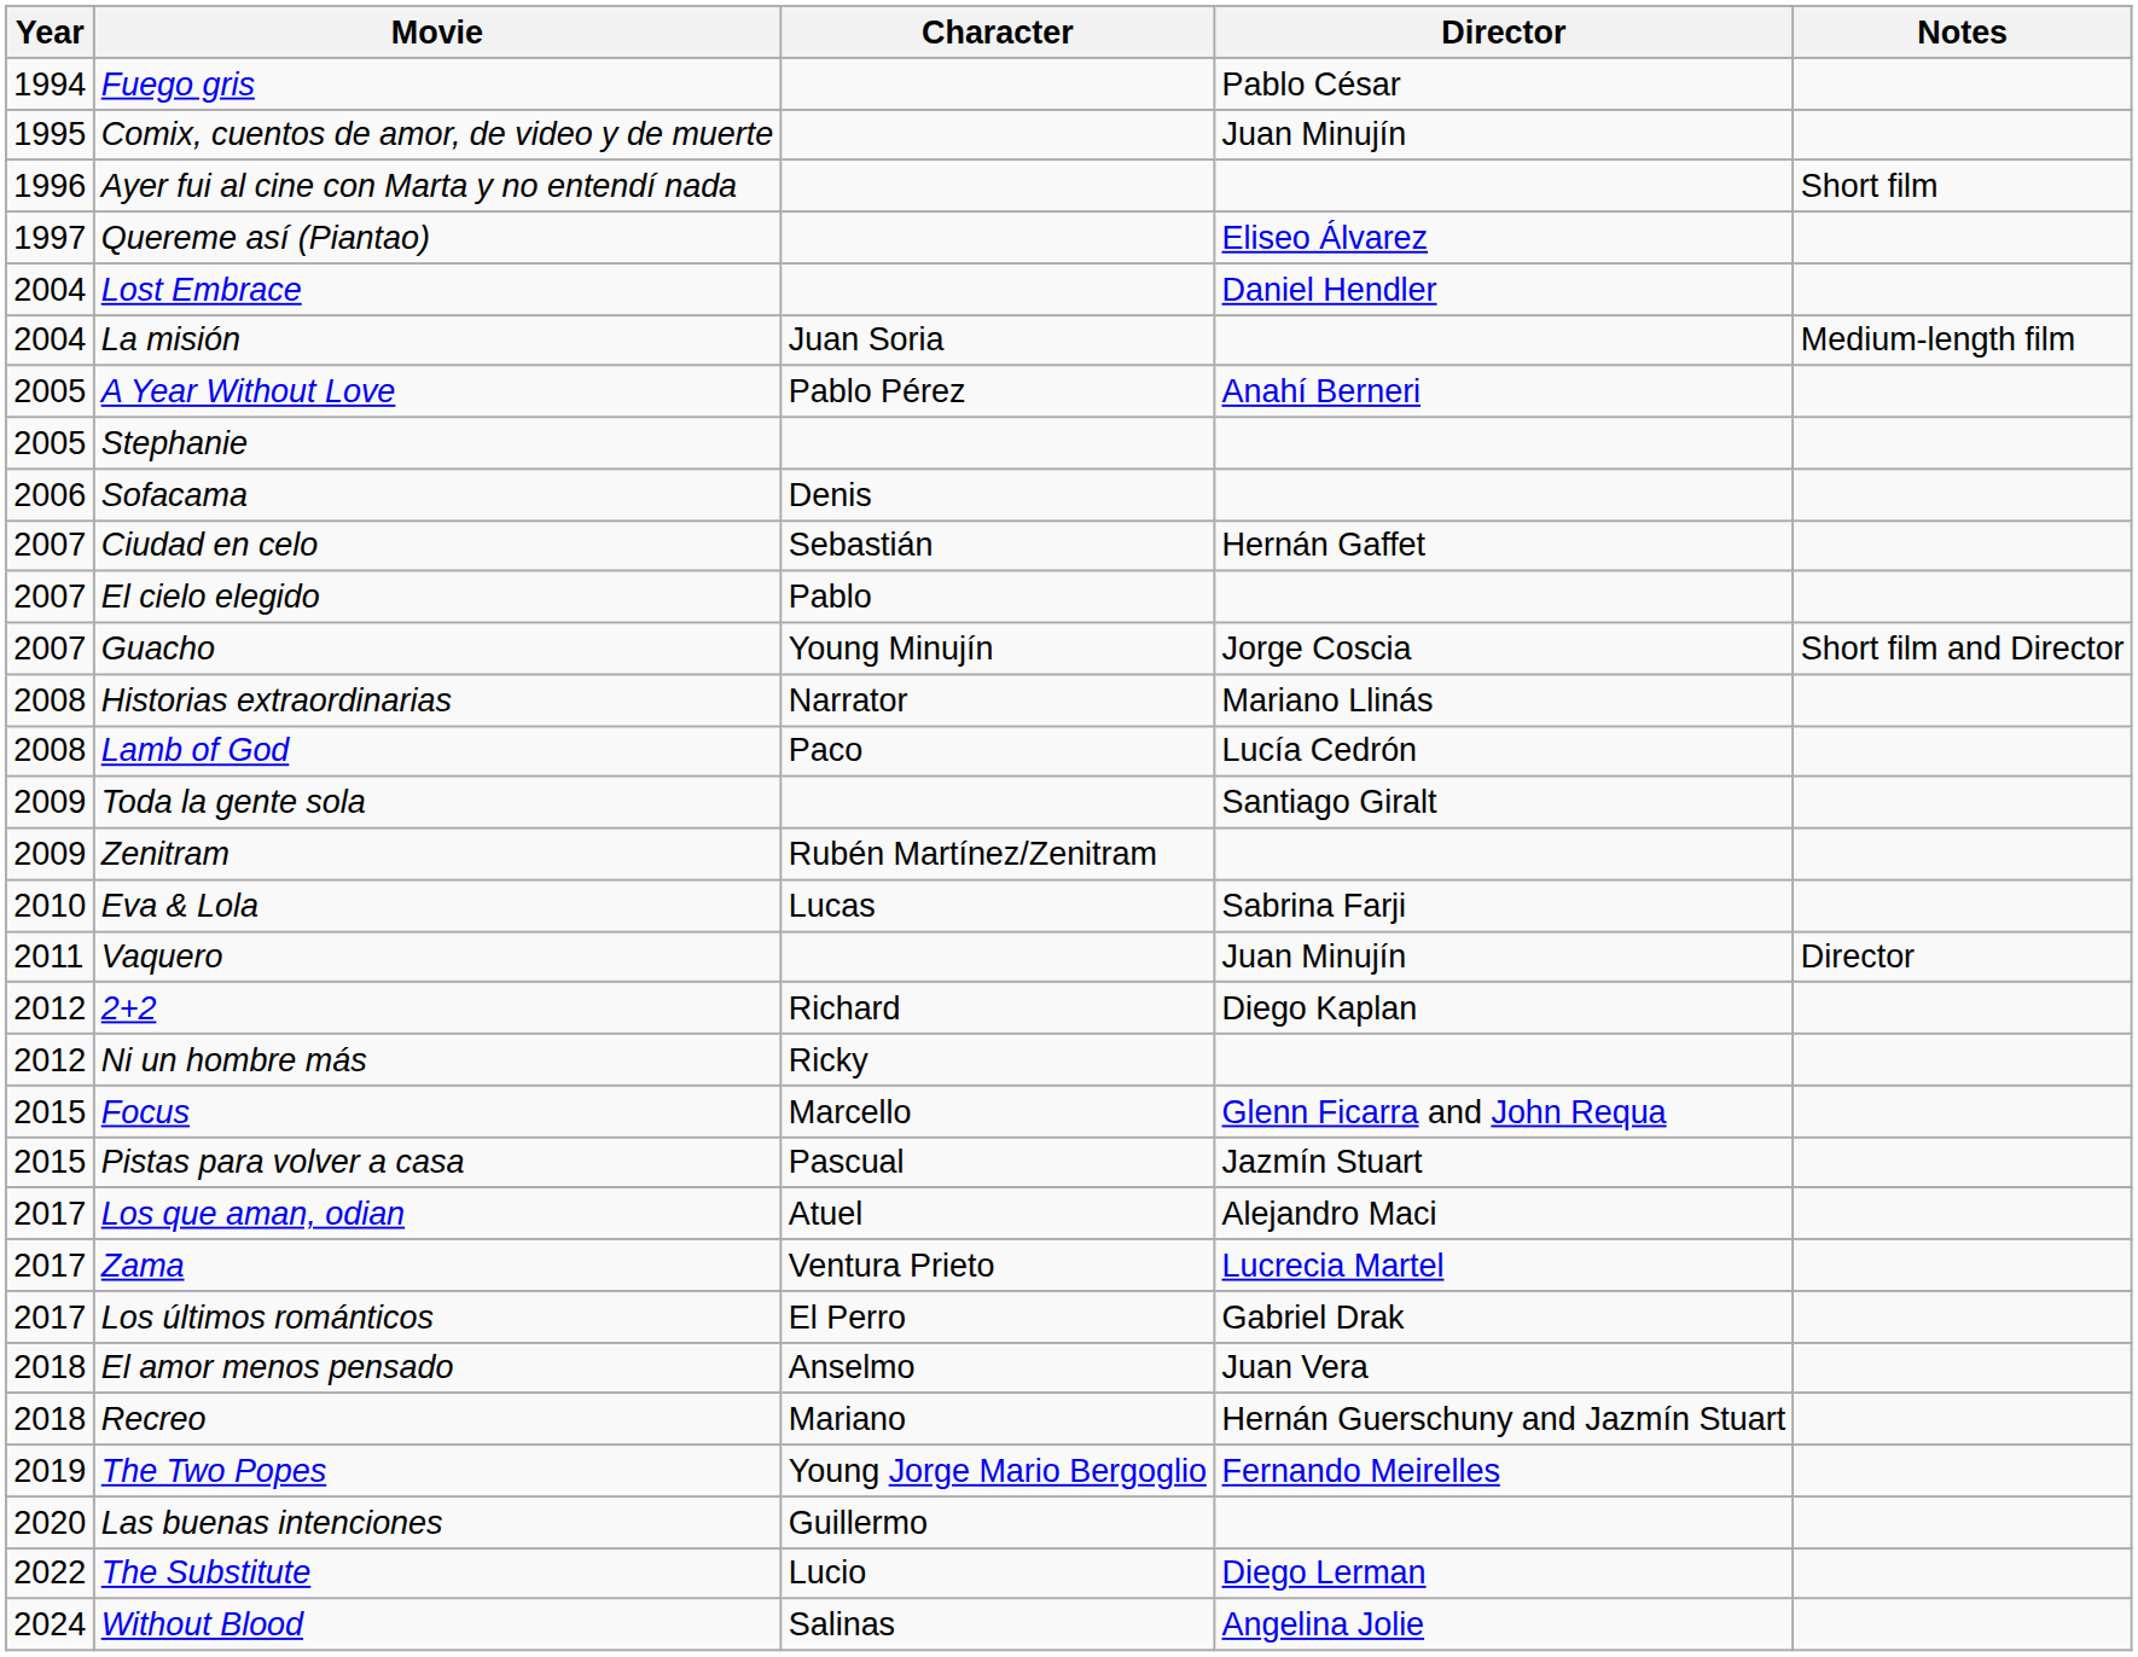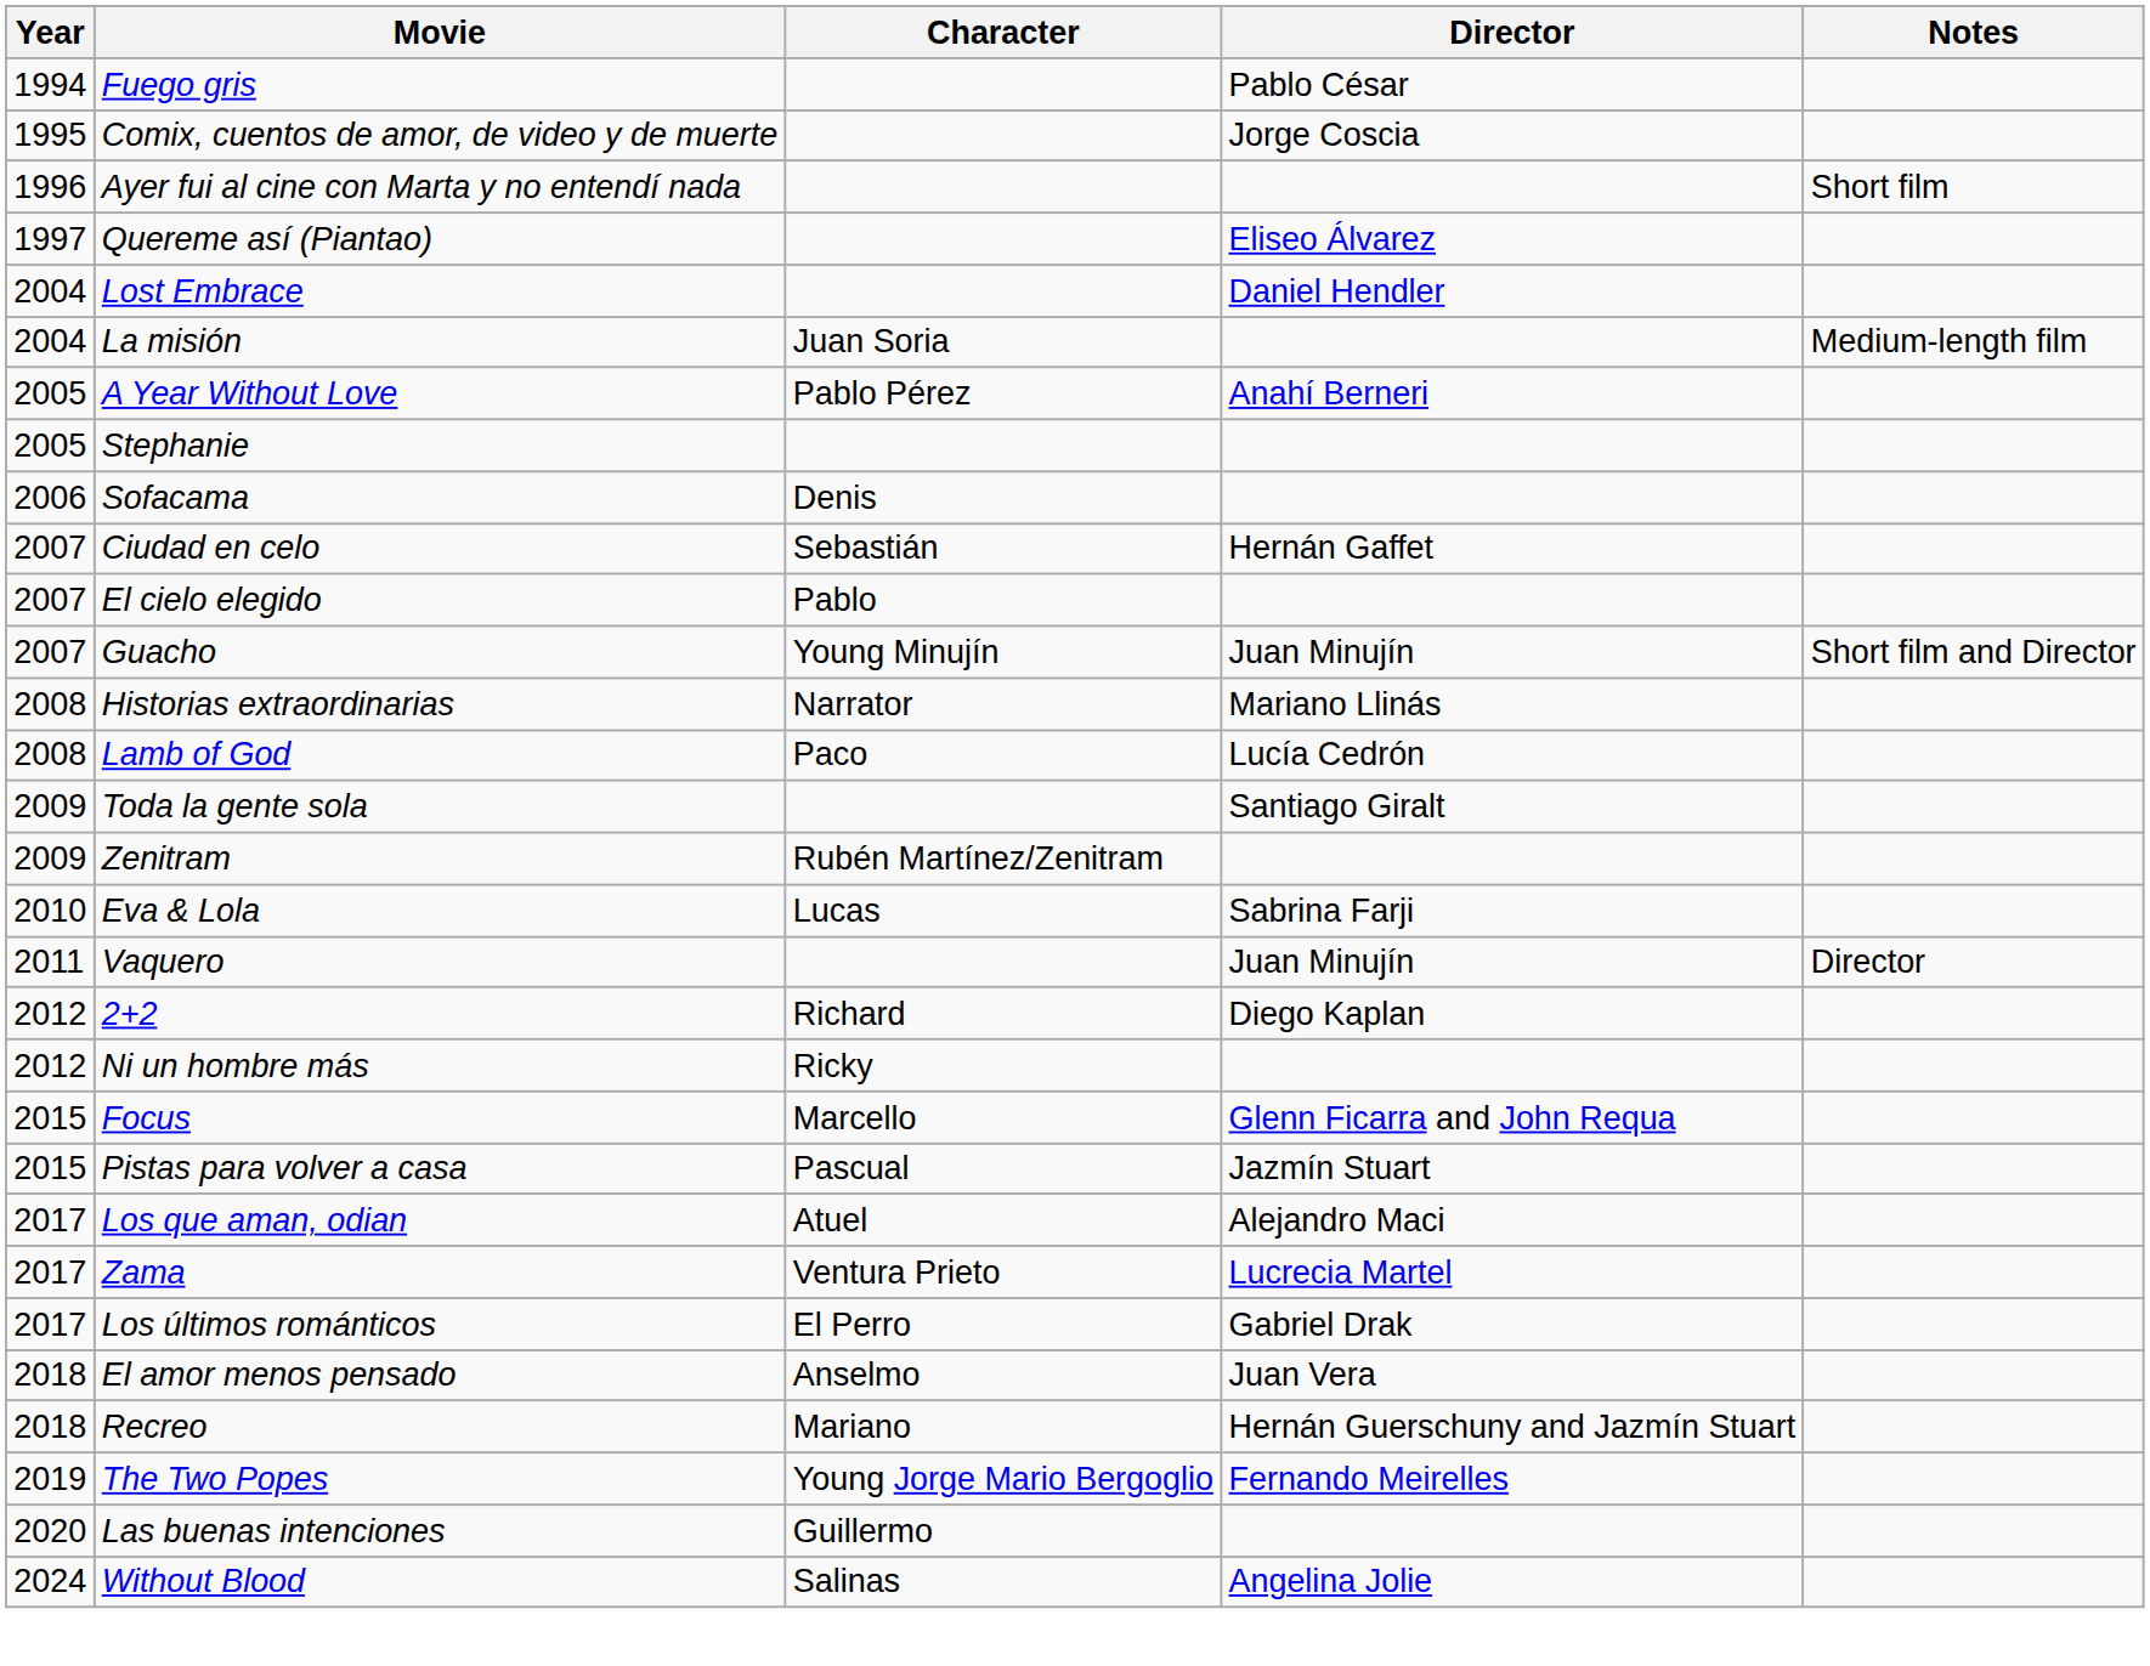 <table class="wikitable" style="font-size: 90%;">
 <tr>
 <th>Year</th>
 <th>Movie</th>
 <th>Character</th>
 <th>Director</th>
 <th>Notes</th>
 </tr>
 <tr>
 <td>1994</td>
 <td><em><a href='#'>Fuego gris</a></em></td>
 <td></td>
 <td>Pablo César</td>
 <td></td>
 </tr>
 <tr>
 <td>1995</td>
 <td><em>Comix, cuentos de amor, de video y de muerte</em></td>
 <td></td>
-<td>Juan Minujín</td>
+<td>Jorge Coscia</td>
 <td></td>
 </tr>
 <tr>
 <td>1996</td>
 <td><em>Ayer fui al cine con Marta y no entendí nada</em></td>
 <td></td>
 <td></td>
 <td>Short film</td>
 </tr>
 <tr>
 <td>1997</td>
 <td><em>Quereme así (Piantao)</em></td>
 <td></td>
 <td><a href='#'>Eliseo Álvarez</a></td>
 <td></td>
 </tr>
 <tr>
 <td>2004</td>
 <td><em><a href='#'>Lost Embrace</a></em></td>
 <td></td>
 <td><a href='#'>Daniel Hendler</a></td>
 <td></td>
 </tr>
 <tr>
 <td>2004</td>
 <td><em>La misión</em></td>
 <td>Juan Soria</td>
 <td></td>
 <td>Medium-length film</td>
 </tr>
 <tr>
 <td>2005</td>
 <td><em><a href='#'>A Year Without Love</a></em></td>
 <td>Pablo Pérez</td>
 <td><a href='#'>Anahí Berneri</a></td>
 <td></td>
 </tr>
 <tr>
 <td>2005</td>
 <td><em>Stephanie</em></td>
 <td></td>
 <td></td>
 <td></td>
 </tr>
 <tr>
 <td>2006</td>
 <td><em>Sofacama</em></td>
 <td>Denis</td>
 <td></td>
 <td></td>
 </tr>
 <tr>
 <td>2007</td>
 <td><em>Ciudad en celo</em></td>
 <td>Sebastián</td>
 <td>Hernán Gaffet</td>
 <td></td>
 </tr>
 <tr>
 <td>2007</td>
 <td><em>El cielo elegido</em></td>
 <td>Pablo</td>
 <td></td>
 <td></td>
 </tr>
 <tr>
 <td>2007</td>
 <td><em>Guacho</em></td>
 <td>Young Minujín</td>
-<td>Jorge Coscia</td>
+<td>Juan Minujín</td>
 <td>Short film and Director</td>
 </tr>
 <tr>
 <td>2008</td>
 <td><em>Historias extraordinarias</em></td>
 <td>Narrator</td>
 <td>Mariano Llinás</td>
 <td></td>
 </tr>
 <tr>
 <td>2008</td>
 <td><em><a href='#'>Lamb of God</a></em></td>
 <td>Paco</td>
 <td>Lucía Cedrón</td>
 <td></td>
 </tr>
 <tr>
 <td>2009</td>
 <td><em>Toda la gente sola</em></td>
 <td></td>
 <td>Santiago Giralt</td>
 <td></td>
 </tr>
 <tr>
 <td>2009</td>
 <td><em>Zenitram</em></td>
 <td>Rubén Martínez/Zenitram</td>
 <td></td>
 <td></td>
 </tr>
 <tr>
 <td>2010</td>
 <td><em>Eva & Lola</em></td>
 <td>Lucas</td>
 <td>Sabrina Farji</td>
 <td></td>
 </tr>
 <tr>
 <td>2011</td>
 <td><em>Vaquero</em></td>
 <td></td>
 <td>Juan Minujín</td>
 <td>Director</td>
 </tr>
 <tr>
 <td>2012</td>
 <td><em><a href='#'>2+2</a></em></td>
 <td>Richard</td>
 <td>Diego Kaplan</td>
 <td></td>
 </tr>
 <tr>
 <td>2012</td>
 <td><em>Ni un hombre más</em></td>
 <td>Ricky</td>
 <td></td>
 <td></td>
 </tr>
 <tr>
 <td>2015</td>
 <td><em><a href='#'>Focus</a></em></td>
 <td>Marcello</td>
 <td><a href='#'>Glenn Ficarra</a> and <a href='#'>John Requa</a></td>
 <td></td>
 </tr>
 <tr>
 <td>2015</td>
 <td><em>Pistas para volver a casa</em></td>
 <td>Pascual</td>
 <td>Jazmín Stuart</td>
 <td></td>
 </tr>
 <tr>
 <td>2017</td>
 <td><em><a href='#'>Los que aman, odian</a></em></td>
 <td>Atuel</td>
 <td>Alejandro Maci</td>
 <td></td>
 </tr>
 <tr>
 <td>2017</td>
 <td><em><a href='#'>Zama</a></em></td>
 <td>Ventura Prieto</td>
 <td><a href='#'>Lucrecia Martel</a></td>
 <td></td>
 </tr>
 <tr>
 <td>2017</td>
 <td><em>Los últimos románticos</em></td>
 <td>El Perro</td>
 <td>Gabriel Drak</td>
 <td></td>
 </tr>
 <tr>
 <td>2018</td>
 <td><em>El amor menos pensado</em></td>
 <td>Anselmo</td>
 <td>Juan Vera</td>
 <td></td>
 </tr>
 <tr>
 <td>2018</td>
 <td><em>Recreo</em></td>
 <td>Mariano</td>
 <td>Hernán Guerschuny and Jazmín Stuart</td>
 <td></td>
 </tr>
 <tr>
 <td>2019</td>
 <td><em><a href='#'>The Two Popes</a></em></td>
 <td>Young <a href='#'>Jorge Mario Bergoglio</a></td>
 <td><a href='#'>Fernando Meirelles</a></td>
 <td></td>
 </tr>
 <tr>
 <td>2020</td>
 <td><em>Las buenas intenciones</em></td>
 <td>Guillermo</td>
 <td></td>
 <td></td>
 </tr>
 <tr>
-<td>2022</td>
-<td><em><a href='#'>The Substitute</a></em></td>
-<td>Lucio</td>
-<td><a href='#'>Diego Lerman</a></td>
-<td></td>
-</tr>
-<tr>
 <td>2024</td>
 <td><em><a href='#'>Without Blood</a></em></td>
 <td>Salinas</td>
 <td><a href='#'>Angelina Jolie</a></td>
 <td></td>
 </tr>
 </table>
